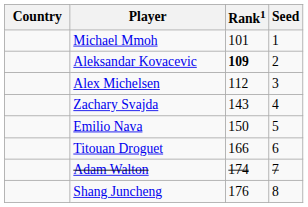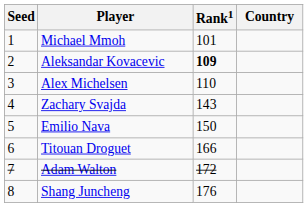 <table class="sortable wikitable">
 <tr>
-<th width="70">Country</th>
+<th>Seed</th>
 <th width="175">Player</th>
 <th>Rank<sup>1</sup></th>
-<th>Seed</th>
+<th width="70">Country</th>
 </tr>
 <tr>
-<td></td>
+<td>1</td>
 <td><a href='#'>Michael Mmoh</a></td>
 <td>101</td>
-<td>1</td>
+<td></td>
 </tr>
 <tr>
-<td></td>
+<td>2</td>
 <td><a href='#'>Aleksandar Kovacevic</a></td>
 <td><strong>109</strong></td>
-<td>2</td>
+<td></td>
 </tr>
 <tr>
+<td>3</td>
+<td><a href='#'>Alex Michelsen</a></td>
+<td>110</td>
 <td></td>
-<td><a href='#'>Alex Michelsen</a></td>
-<td>112</td>
-<td>3</td>
 </tr>
 <tr>
-<td></td>
+<td>4</td>
 <td><a href='#'>Zachary Svajda</a></td>
 <td>143</td>
-<td>4</td>
+<td></td>
 </tr>
 <tr>
-<td></td>
+<td>5</td>
 <td><a href='#'>Emilio Nava</a></td>
 <td>150</td>
-<td>5</td>
+<td></td>
 </tr>
 <tr>
-<td></td>
+<td>6</td>
 <td><a href='#'>Titouan Droguet</a></td>
 <td>166</td>
-<td>6</td>
+<td></td>
 </tr>
 <tr>
+<td><s>7</s></td>
+<td><s><a href='#'>Adam Walton</a></s></td>
+<td><s>172</s></td>
 <td><s></s></td>
-<td><s><a href='#'>Adam Walton</a></s></td>
-<td><s>174</s></td>
-<td><s>7</s></td>
 </tr>
 <tr>
-<td></td>
+<td>8</td>
 <td><a href='#'>Shang Juncheng</a></td>
 <td>176</td>
-<td>8</td>
+<td></td>
 </tr>
 </table>
